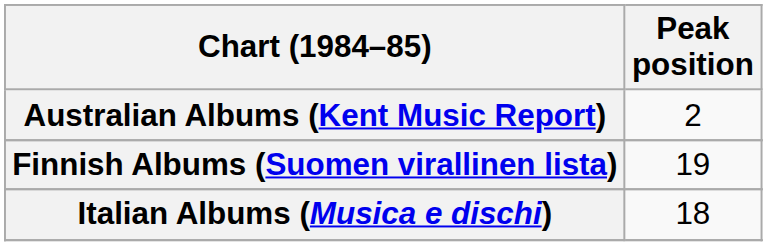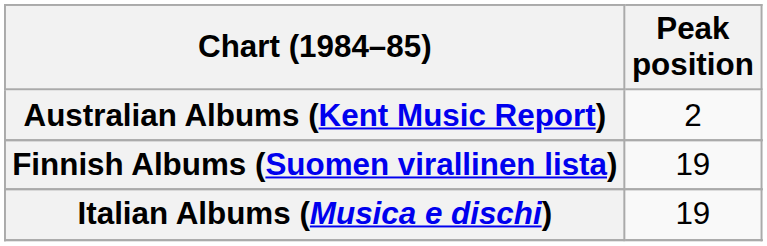 <table class="wikitable sortable plainrowheaders">
 <tr>
 <th scope="col">Chart (1984–85)</th>
 <th scope="col">Peak<br>position</th>
 </tr>
 <tr>
 <th scope="row">Australian Albums (<a href='#'>Kent Music Report</a>)</th>
 <td align="center">2</td>
 </tr>
 <tr>
 </tr>
 <tr>
 </tr>
 <tr>
 <th scope="row">Finnish Albums (<a href='#'>Suomen virallinen lista</a>)</th>
 <td align="center">19</td>
 </tr>
 <tr>
 </tr>
 <tr>
 <th scope="row">Italian Albums (<em><a href='#'>Musica e dischi</a></em>)</th>
-<td align="center">18</td>
+<td align="center">19</td>
 </tr>
 <tr>
 </tr>
 <tr>
 </tr>
 <tr>
 </tr>
 <tr>
 </tr>
 <tr>
 </tr>
 <tr>
 </tr>
 </table>
